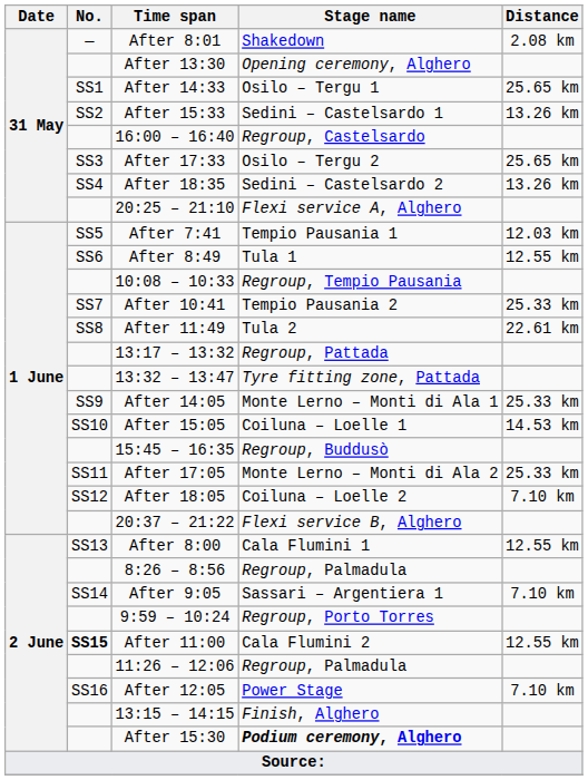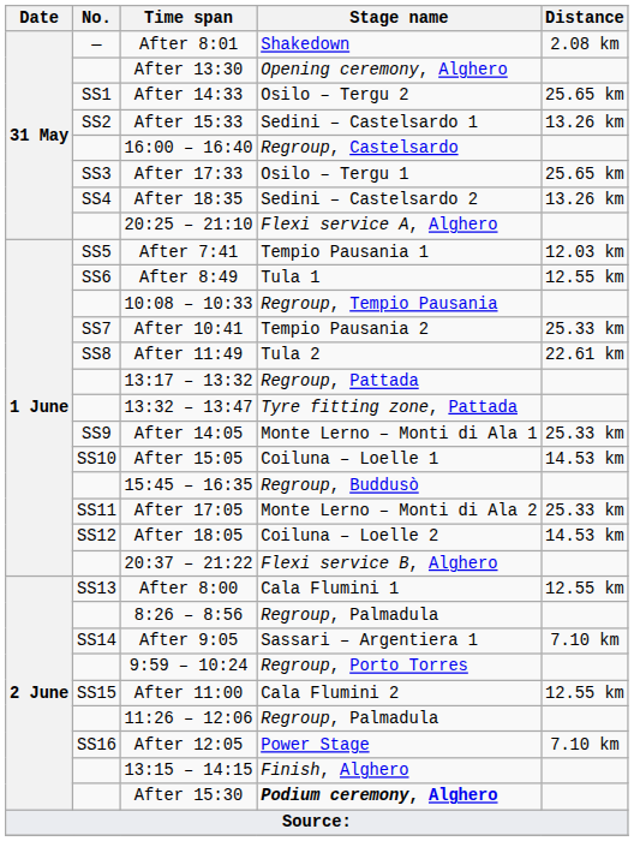 <table class="wikitable" style="font-size: 85%;">
 <tr>
 <th>Date</th>
 <th>No.</th>
 <th>Time span</th>
 <th>Stage name</th>
 <th>Distance</th>
 </tr>
 <tr>
 <th rowspan="8">31 May</th>
 <td align="center">—</td>
 <td align="center">After 8:01</td>
 <td><a href='#'>Shakedown</a></td>
 <td align="center">2.08 km</td>
 </tr>
 <tr>
 <td align="center"></td>
 <td align="center">After 13:30</td>
 <td><em>Opening ceremony</em>, <a href='#'>Alghero</a></td>
 <td></td>
 </tr>
 <tr>
 <td align="center">SS1</td>
 <td align="center">After 14:33</td>
-<td>Osilo – Tergu 1</td>
+<td>Osilo – Tergu 2</td>
 <td align="center">25.65 km</td>
 </tr>
 <tr>
 <td align="center">SS2</td>
 <td align="center">After 15:33</td>
 <td>Sedini – Castelsardo 1</td>
 <td align="center">13.26 km</td>
 </tr>
 <tr>
 <td align="center"></td>
 <td align="center">16:00 – 16:40</td>
 <td><em>Regroup</em>, <a href='#'>Castelsardo</a></td>
 <td></td>
 </tr>
 <tr>
 <td align="center">SS3</td>
 <td align="center">After 17:33</td>
-<td>Osilo – Tergu 2</td>
+<td>Osilo – Tergu 1</td>
 <td align="center">25.65 km</td>
 </tr>
 <tr>
 <td align="center">SS4</td>
 <td align="center">After 18:35</td>
 <td>Sedini – Castelsardo 2</td>
 <td align="center">13.26 km</td>
 </tr>
 <tr>
 <td align="center"></td>
 <td align="center">20:25 – 21:10</td>
 <td><em>Flexi service A</em>, <a href='#'>Alghero</a></td>
 <td></td>
 </tr>
 <tr>
 <th rowspan="13">1 June</th>
 <td align="center">SS5</td>
 <td align="center">After 7:41</td>
 <td>Tempio Pausania 1</td>
 <td align="center">12.03 km</td>
 </tr>
 <tr>
 <td align="center">SS6</td>
 <td align="center">After 8:49</td>
 <td>Tula 1</td>
 <td align="center">12.55 km</td>
 </tr>
 <tr>
 <td align="center"></td>
 <td align="center">10:08 – 10:33</td>
 <td><em>Regroup</em>, <a href='#'>Tempio Pausania</a></td>
 <td></td>
 </tr>
 <tr>
 <td align="center">SS7</td>
 <td align="center">After 10:41</td>
 <td>Tempio Pausania 2</td>
 <td align="center">25.33 km</td>
 </tr>
 <tr>
 <td align="center">SS8</td>
 <td align="center">After 11:49</td>
 <td>Tula 2</td>
 <td align="center">22.61 km</td>
 </tr>
 <tr>
 <td align="center"></td>
 <td align="center">13:17 – 13:32</td>
 <td><em>Regroup</em>, <a href='#'>Pattada</a></td>
 <td></td>
 </tr>
 <tr>
 <td align="center"></td>
 <td align="center">13:32 – 13:47</td>
 <td><em>Tyre fitting zone</em>, <a href='#'>Pattada</a></td>
 <td></td>
 </tr>
 <tr>
 <td align="center">SS9</td>
 <td align="center">After 14:05</td>
 <td>Monte Lerno – Monti di Ala 1</td>
 <td align="center">25.33 km</td>
 </tr>
 <tr>
 <td align="center">SS10</td>
 <td align="center">After 15:05</td>
 <td>Coiluna – Loelle 1</td>
 <td align="center">14.53 km</td>
 </tr>
 <tr>
 <td align="center"></td>
 <td align="center">15:45 – 16:35</td>
 <td><em>Regroup</em>, <a href='#'>Buddusò</a></td>
 <td></td>
 </tr>
 <tr>
 <td align="center">SS11</td>
 <td align="center">After 17:05</td>
 <td>Monte Lerno – Monti di Ala 2</td>
 <td align="center">25.33 km</td>
 </tr>
 <tr>
 <td align="center">SS12</td>
 <td align="center">After 18:05</td>
 <td>Coiluna – Loelle 2</td>
-<td align="center">7.10 km</td>
+<td align="center">14.53 km</td>
 </tr>
 <tr>
 <td align="center"></td>
 <td align="center">20:37 – 21:22</td>
 <td><em>Flexi service B</em>, <a href='#'>Alghero</a></td>
 <td></td>
 </tr>
 <tr>
 <th rowspan="9">2 June</th>
 <td align="center">SS13</td>
 <td align="center">After 8:00</td>
 <td>Cala Flumini 1</td>
 <td align="center">12.55 km</td>
 </tr>
 <tr>
 <td align="center"></td>
 <td align="center">8:26 – 8:56</td>
 <td><em>Regroup</em>, Palmadula</td>
 <td></td>
 </tr>
 <tr>
 <td align="center">SS14</td>
 <td align="center">After 9:05</td>
 <td>Sassari – Argentiera 1</td>
 <td align="center">7.10 km</td>
 </tr>
 <tr>
 <td align="center"></td>
 <td align="center">9:59 – 10:24</td>
 <td><em>Regroup</em>, <a href='#'>Porto Torres</a></td>
 <td></td>
 </tr>
 <tr>
-<td align="center"><strong>SS15</strong></td>
+<td align="center">SS15</td>
 <td align="center">After 11:00</td>
 <td>Cala Flumini 2</td>
 <td align="center">12.55 km</td>
 </tr>
 <tr>
 <td align="center"></td>
 <td align="center">11:26 – 12:06</td>
 <td><em>Regroup</em>, Palmadula</td>
 <td></td>
 </tr>
 <tr>
 <td align="center">SS16</td>
 <td align="center">After 12:05</td>
 <td><a href='#'>Power Stage</a></td>
 <td align="center">7.10 km</td>
 </tr>
 <tr>
 <td align="center"></td>
 <td align="center">13:15 – 14:15</td>
 <td><em>Finish</em>, <a href='#'>Alghero</a></td>
 <td></td>
 </tr>
 <tr>
 <td align="center"></td>
 <td align="center">After 15:30</td>
 <td><strong><em>Podium ceremony</em>, <a href='#'>Alghero</a></strong></td>
 <td></td>
 </tr>
 <tr>
 <td colspan="5" style="background-color:#EAECF0;text-align:center"><strong>Source:</strong></td>
 </tr>
 <tr>
 </tr>
 </table>
